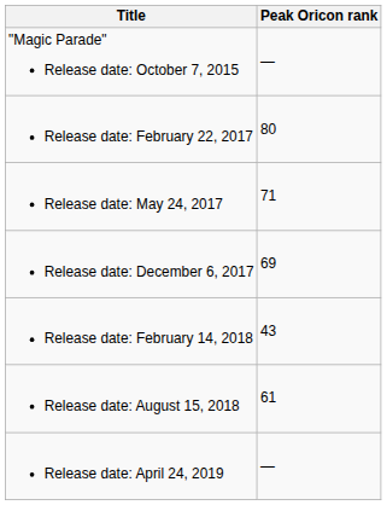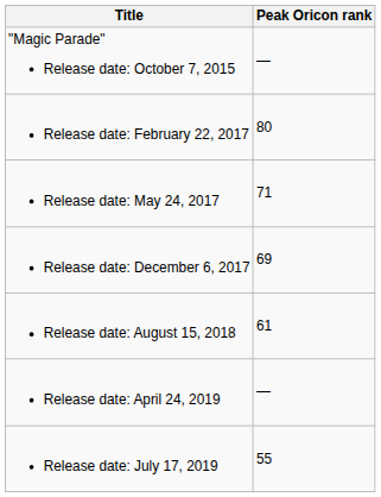 <table class="wikitable">
 <tr>
 <th>Title</th>
 <th>Peak Oricon rank </th>
 </tr>
 <tr>
 <td>"Magic Parade"<br><ul><li>Release date: October 7, 2015</li></ul></td>
 <td>—</td>
 </tr>
 <tr>
 <td><br><ul><li>Release date: February 22, 2017</li></ul></td>
 <td>80</td>
 </tr>
 <tr>
 <td><br><ul><li>Release date: May 24, 2017</li></ul></td>
 <td>71</td>
 </tr>
 <tr>
 <td><br><ul><li>Release date: December 6, 2017</li></ul></td>
 <td>69</td>
 </tr>
 <tr>
-<td><br><ul><li>Release date: February 14, 2018</li></ul></td>
-<td>43</td>
-</tr>
-<tr>
 <td><br><ul><li>Release date: August 15, 2018</li></ul></td>
 <td>61</td>
 </tr>
 <tr>
 <td><br><ul><li>Release date: April 24, 2019</li></ul></td>
 <td>—</td>
 </tr>
+<tr>
+<td><br><ul><li>Release date: July 17, 2019</li></ul></td>
+<td>55</td>
+</tr>
 </table>
